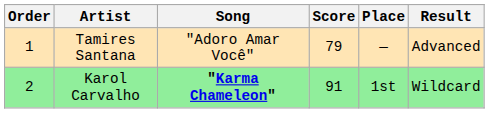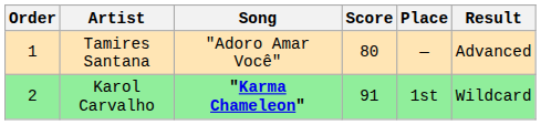 <table class="wikitable" style="text-align:center; width:70%;">
 <tr>
 <th scope="col" width="05%">Order</th>
 <th scope="col" width="22%">Artist</th>
 <th scope="col" width="33%">Song</th>
 <th scope="col" width="05%">Score</th>
 <th scope="col" width="05%">Place</th>
 <th scope="col" width="10%">Result</th>
 </tr>
 <tr bgcolor=FFE5B4>
 <td>1</td>
 <td>Tamires Santana</td>
 <td>"Adoro Amar Você"</td>
-<td>79</td>
+<td>80</td>
 <td>—</td>
 <td>Advanced</td>
 </tr>
 <tr bgcolor=90EE9B>
 <td>2</td>
 <td>Karol Carvalho</td>
 <td><strong>"<a href='#'>Karma Chameleon</a>"</strong></td>
 <td>91</td>
 <td>1st</td>
 <td>Wildcard</td>
 </tr>
 </table>
